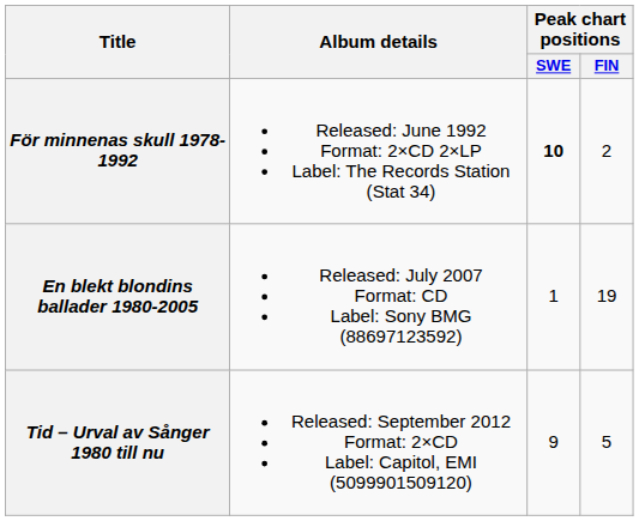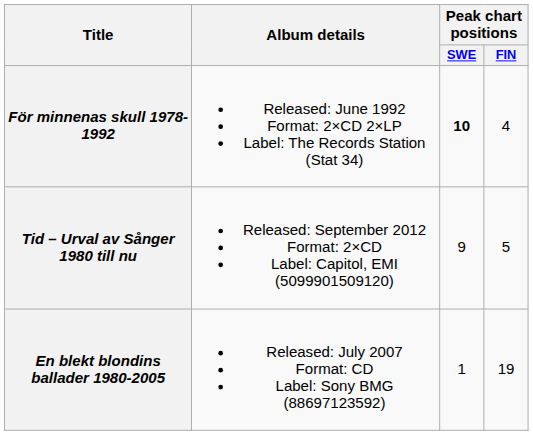 <table class="wikitable plainrowheaders" style="text-align:center;" border="1">
 <tr>
 <th scope="col" rowspan="2" style="width:12em;">Title</th>
 <th scope="col" rowspan="2" style="width:16em;">Album details</th>
 <th scope="col" colspan="2">Peak chart<br>positions</th>
 </tr>
 <tr>
 <th scope="col" style="width:3em; font-size:85%"><a href='#'>SWE</a><br></th>
 <th scope="col" style="width:3em; font-size:85%"><a href='#'>FIN</a></th>
 </tr>
 <tr>
 <th scope="row"><em>För minnenas skull 1978-1992</em></th>
 <td><br><ul><li>Released: June 1992</li><li>Format: 2×CD 2×LP</li><li>Label: The Records Station (Stat 34)</li></ul></td>
 <td><strong>10</strong></td>
-<td>2</td>
+<td>4</td>
+</tr>
+<tr>
+<th scope="row"><em>Tid – Urval av Sånger 1980 till nu</em></th>
+<td><br><ul><li>Released: September 2012</li><li>Format: 2×CD</li><li>Label: Capitol, EMI (5099901509120)</li></ul></td>
+<td>9</td>
+<td>5</td>
 </tr>
 <tr>
 <th scope="row"><em>En blekt blondins ballader 1980-2005</em></th>
 <td><br><ul><li>Released: July 2007</li><li>Format: CD</li><li>Label: Sony BMG (88697123592)</li></ul></td>
 <td>1</td>
 <td>19</td>
 </tr>
-<tr>
-<th scope="row"><em>Tid – Urval av Sånger 1980 till nu</em></th>
-<td><br><ul><li>Released: September 2012</li><li>Format: 2×CD</li><li>Label: Capitol, EMI (5099901509120)</li></ul></td>
-<td>9</td>
-<td>5</td>
-</tr>
 </table>
